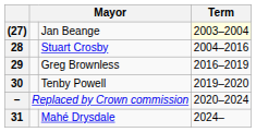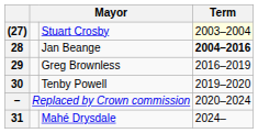 <table class="wikitable">
 <tr>
 <th></th>
 <th colspan="2">Mayor</th>
 <th>Term</th>
 </tr>
 <tr>
 <th scope="row" align="center">(27)</th>
 <td></td>
-<td>Jan Beange</td>
+<td><a href='#'>Stuart Crosby</a></td>
 <td style="background: lightyellow;">2003–2004</td>
 </tr>
 <tr>
 <th scope="row" align="center">28</th>
 <td></td>
-<td><a href='#'>Stuart Crosby</a></td>
-<td>2004–2016</td>
+<td>Jan Beange</td>
+<td><strong>2004–2016</strong></td>
 </tr>
 <tr>
 <th scope="row" align="center">29</th>
 <td></td>
 <td>Greg Brownless</td>
 <td>2016–2019</td>
 </tr>
 <tr>
 <th scope="row" align="center">30</th>
 <td></td>
 <td>Tenby Powell</td>
 <td>2019–2020</td>
 </tr>
 <tr>
 <th scope="row">–</th>
 <td colspan="2"><em><a href='#'>Replaced by Crown commission</a></em></td>
 <td>2020–2024</td>
 </tr>
 <tr>
 <th scope="row" align="center">31</th>
 <td></td>
 <td><a href='#'>Mahé Drysdale</a></td>
 <td>2024–</td>
 </tr>
 </table>
